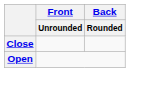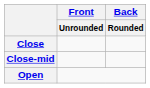 <table class="wikitable" style="text-align:center;">
 <tr>
 <th rowspan="2"></th>
 <th><a href='#'>Front</a></th>
 <th><a href='#'>Back</a></th>
 </tr>
 <tr>
 <th><small>Unrounded</small></th>
 <th><small>Rounded</small></th>
 </tr>
 <tr>
 <th><a href='#'>Close</a></th>
 <td></td>
 <td></td>
 </tr>
 <tr>
+<th><a href='#'>Close-mid</a></th>
+<td></td>
+<td></td>
+</tr>
+<tr>
 <th><a href='#'>Open</a></th>
 <td colspan="2"></td>
 </tr>
 </table>
